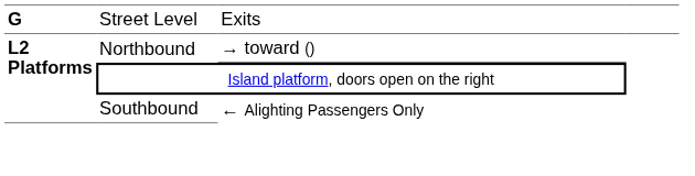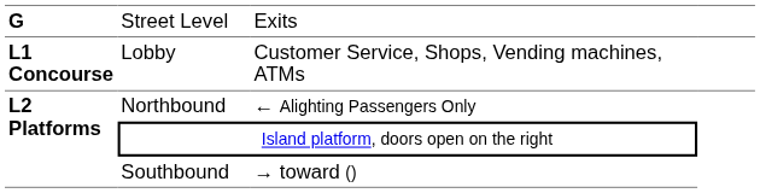 <table cellspacing=0 cellpadding=3>
 <tr style="vertical-align:top;">
 <td style="border-top:solid 1px gray;border-bottom:solid 1px gray;" width=50><strong>G</strong></td>
 <td style="border-top:solid 1px gray;border-bottom:solid 1px gray;" width=100>Street Level</td>
 <td style="border-top:solid 1px gray;border-bottom:solid 1px gray;" width=350>Exits</td>
 <td style="border-top:solid 1px gray;border-bottom:solid 1px gray;" width=40></td>
 </tr>
+<tr style="vertical-align:top;">
+<td style="border-bottom:solid 1px gray;"><strong>L1<br>Concourse</strong></td>
+<td style="border-bottom:solid 1px gray;">Lobby</td>
+<td style="border-bottom:solid 1px gray;">Customer Service, Shops, Vending machines, ATMs</td>
+<td style="border-bottom:solid 1px gray;"></td>
+</tr>
 <tr>
 <td style="border-bottom:solid 1px gray;" rowspan=3 valign=top><strong>L2<br>Platforms</strong></td>
 <td>Northbound</td>
-<td style="border-bottom:solid 1px gray;">→  toward  <small>()</small></td>
+<td>←  <small>Alighting Passengers Only</small></td>
 </tr>
 <tr>
 <td style="border-right:solid 2px black;border-left:solid 2px black;border-top:solid 2px black;border-bottom:solid 2px black;text-align:center;" colspan=2><small><a href='#'>Island platform</a>, doors open on the right</small></td>
 </tr>
 <tr>
 <td style="border-bottom:solid 1px gray;">Southbound</td>
-<td>←  <small>Alighting Passengers Only</small></td>
+<td style="border-bottom:solid 1px gray;">→  toward  <small>()</small></td>
 </tr>
 </table>
